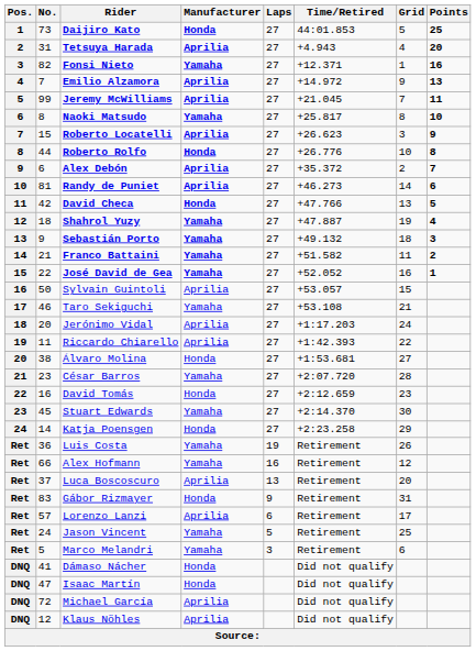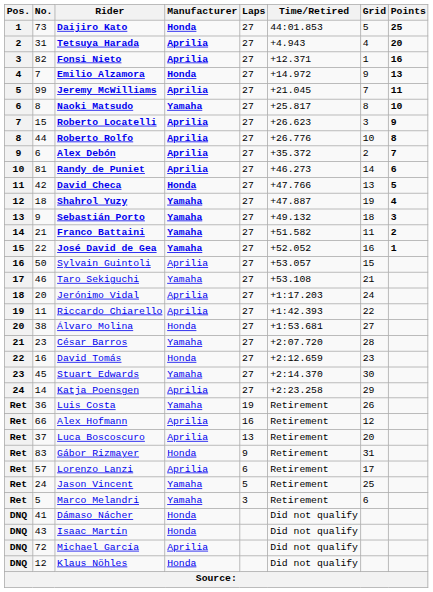 <table class="wikitable" style="font-size: 95%;">
 <tr>
 <th>Pos.</th>
 <th>No.</th>
 <th>Rider</th>
 <th>Manufacturer</th>
 <th>Laps</th>
 <th>Time/Retired</th>
 <th>Grid</th>
 <th>Points</th>
 </tr>
 <tr>
 <th>1</th>
 <td>73</td>
 <td> <strong><a href='#'>Daijiro Kato</a></strong></td>
 <td><strong><a href='#'>Honda</a></strong></td>
 <td>27</td>
 <td>44:01.853</td>
 <td>5</td>
 <td><strong>25</strong></td>
 </tr>
 <tr>
 <th>2</th>
 <td>31</td>
 <td> <strong><a href='#'>Tetsuya Harada</a></strong></td>
 <td><strong><a href='#'>Aprilia</a></strong></td>
 <td>27</td>
 <td>+4.943</td>
 <td>4</td>
 <td><strong>20</strong></td>
 </tr>
 <tr>
 <th>3</th>
 <td>82</td>
 <td> <strong><a href='#'>Fonsi Nieto</a></strong></td>
-<td><strong><a href='#'>Yamaha</a></strong></td>
+<td><strong><a href='#'>Aprilia</a></strong></td>
 <td>27</td>
 <td>+12.371</td>
 <td>1</td>
 <td><strong>16</strong></td>
 </tr>
 <tr>
 <th>4</th>
 <td>7</td>
 <td> <strong><a href='#'>Emilio Alzamora</a></strong></td>
-<td><strong><a href='#'>Aprilia</a></strong></td>
+<td><strong><a href='#'>Honda</a></strong></td>
 <td>27</td>
 <td>+14.972</td>
 <td>9</td>
 <td><strong>13</strong></td>
 </tr>
 <tr>
 <th>5</th>
 <td>99</td>
 <td> <strong><a href='#'>Jeremy McWilliams</a></strong></td>
 <td><strong><a href='#'>Aprilia</a></strong></td>
 <td>27</td>
 <td>+21.045</td>
 <td>7</td>
 <td><strong>11</strong></td>
 </tr>
 <tr>
 <th>6</th>
 <td>8</td>
 <td> <strong><a href='#'>Naoki Matsudo</a></strong></td>
 <td><strong><a href='#'>Yamaha</a></strong></td>
 <td>27</td>
 <td>+25.817</td>
 <td>8</td>
 <td><strong>10</strong></td>
 </tr>
 <tr>
 <th>7</th>
 <td>15</td>
 <td> <strong><a href='#'>Roberto Locatelli</a></strong></td>
 <td><strong><a href='#'>Aprilia</a></strong></td>
 <td>27</td>
 <td>+26.623</td>
 <td>3</td>
 <td><strong>9</strong></td>
 </tr>
 <tr>
 <th>8</th>
 <td>44</td>
 <td> <strong><a href='#'>Roberto Rolfo</a></strong></td>
-<td><strong><a href='#'>Honda</a></strong></td>
+<td><strong><a href='#'>Aprilia</a></strong></td>
 <td>27</td>
 <td>+26.776</td>
 <td>10</td>
 <td><strong>8</strong></td>
 </tr>
 <tr>
 <th>9</th>
 <td>6</td>
 <td> <strong><a href='#'>Alex Debón</a></strong></td>
 <td><strong><a href='#'>Aprilia</a></strong></td>
 <td>27</td>
 <td>+35.372</td>
 <td>2</td>
 <td><strong>7</strong></td>
 </tr>
 <tr>
 <th>10</th>
 <td>81</td>
 <td> <strong><a href='#'>Randy de Puniet</a></strong></td>
 <td><strong><a href='#'>Aprilia</a></strong></td>
 <td>27</td>
 <td>+46.273</td>
 <td>14</td>
 <td><strong>6</strong></td>
 </tr>
 <tr>
 <th>11</th>
 <td>42</td>
 <td> <strong><a href='#'>David Checa</a></strong></td>
 <td><strong><a href='#'>Honda</a></strong></td>
 <td>27</td>
 <td>+47.766</td>
 <td>13</td>
 <td><strong>5</strong></td>
 </tr>
 <tr>
 <th>12</th>
 <td>18</td>
 <td> <strong><a href='#'>Shahrol Yuzy</a></strong></td>
 <td><strong><a href='#'>Yamaha</a></strong></td>
 <td>27</td>
 <td>+47.887</td>
 <td>19</td>
 <td><strong>4</strong></td>
 </tr>
 <tr>
 <th>13</th>
 <td>9</td>
 <td> <strong><a href='#'>Sebastián Porto</a></strong></td>
 <td><strong><a href='#'>Yamaha</a></strong></td>
 <td>27</td>
 <td>+49.132</td>
 <td>18</td>
 <td><strong>3</strong></td>
 </tr>
 <tr>
 <th>14</th>
 <td>21</td>
 <td> <strong><a href='#'>Franco Battaini</a></strong></td>
 <td><strong><a href='#'>Yamaha</a></strong></td>
 <td>27</td>
 <td>+51.582</td>
 <td>11</td>
 <td><strong>2</strong></td>
 </tr>
 <tr>
 <th>15</th>
 <td>22</td>
 <td> <strong><a href='#'>José David de Gea</a></strong></td>
 <td><strong><a href='#'>Yamaha</a></strong></td>
 <td>27</td>
 <td>+52.052</td>
 <td>16</td>
 <td><strong>1</strong></td>
 </tr>
 <tr>
 <th>16</th>
 <td>50</td>
 <td> <a href='#'>Sylvain Guintoli</a></td>
 <td><a href='#'>Aprilia</a></td>
 <td>27</td>
 <td>+53.057</td>
 <td>15</td>
 <td></td>
 </tr>
 <tr>
 <th>17</th>
 <td>46</td>
 <td> <a href='#'>Taro Sekiguchi</a></td>
 <td><a href='#'>Yamaha</a></td>
 <td>27</td>
 <td>+53.108</td>
 <td>21</td>
 <td></td>
 </tr>
 <tr>
 <th>18</th>
 <td>20</td>
 <td> <a href='#'>Jerónimo Vidal</a></td>
 <td><a href='#'>Aprilia</a></td>
 <td>27</td>
 <td>+1:17.203</td>
 <td>24</td>
 <td></td>
 </tr>
 <tr>
 <th>19</th>
 <td>11</td>
 <td> <a href='#'>Riccardo Chiarello</a></td>
 <td><a href='#'>Aprilia</a></td>
 <td>27</td>
 <td>+1:42.393</td>
 <td>22</td>
 <td></td>
 </tr>
 <tr>
 <th>20</th>
 <td>38</td>
 <td> <a href='#'>Álvaro Molina</a></td>
 <td><a href='#'>Honda</a></td>
 <td>27</td>
 <td>+1:53.681</td>
 <td>27</td>
 <td></td>
 </tr>
 <tr>
 <th>21</th>
 <td>23</td>
 <td> <a href='#'>César Barros</a></td>
 <td><a href='#'>Yamaha</a></td>
 <td>27</td>
 <td>+2:07.720</td>
 <td>28</td>
 <td></td>
 </tr>
 <tr>
 <th>22</th>
 <td>16</td>
 <td> <a href='#'>David Tomás</a></td>
 <td><a href='#'>Honda</a></td>
 <td>27</td>
 <td>+2:12.659</td>
 <td>23</td>
 <td></td>
 </tr>
 <tr>
 <th>23</th>
 <td>45</td>
 <td> <a href='#'>Stuart Edwards</a></td>
 <td><a href='#'>Yamaha</a></td>
 <td>27</td>
 <td>+2:14.370</td>
 <td>30</td>
 <td></td>
 </tr>
 <tr>
 <th>24</th>
 <td>14</td>
 <td> <a href='#'>Katja Poensgen</a></td>
-<td><a href='#'>Honda</a></td>
+<td><a href='#'>Aprilia</a></td>
 <td>27</td>
 <td>+2:23.258</td>
 <td>29</td>
 <td></td>
 </tr>
 <tr>
 <th>Ret</th>
 <td>36</td>
 <td> <a href='#'>Luis Costa</a></td>
 <td><a href='#'>Yamaha</a></td>
 <td>19</td>
 <td>Retirement</td>
 <td>26</td>
 <td></td>
 </tr>
 <tr>
 <th>Ret</th>
 <td>66</td>
 <td> <a href='#'>Alex Hofmann</a></td>
-<td><a href='#'>Yamaha</a></td>
+<td><a href='#'>Aprilia</a></td>
 <td>16</td>
 <td>Retirement</td>
 <td>12</td>
 <td></td>
 </tr>
 <tr>
 <th>Ret</th>
 <td>37</td>
 <td> <a href='#'>Luca Boscoscuro</a></td>
 <td><a href='#'>Aprilia</a></td>
 <td>13</td>
 <td>Retirement</td>
 <td>20</td>
 <td></td>
 </tr>
 <tr>
 <th>Ret</th>
 <td>83</td>
 <td> <a href='#'>Gábor Rizmayer</a></td>
 <td><a href='#'>Honda</a></td>
 <td>9</td>
 <td>Retirement</td>
 <td>31</td>
 <td></td>
 </tr>
 <tr>
 <th>Ret</th>
 <td>57</td>
 <td> <a href='#'>Lorenzo Lanzi</a></td>
 <td><a href='#'>Aprilia</a></td>
 <td>6</td>
 <td>Retirement</td>
 <td>17</td>
 <td></td>
 </tr>
 <tr>
 <th>Ret</th>
 <td>24</td>
 <td> <a href='#'>Jason Vincent</a></td>
 <td><a href='#'>Yamaha</a></td>
 <td>5</td>
 <td>Retirement</td>
 <td>25</td>
 <td></td>
 </tr>
 <tr>
 <th>Ret</th>
 <td>5</td>
 <td> <a href='#'>Marco Melandri</a></td>
 <td><a href='#'>Yamaha</a></td>
 <td>3</td>
 <td>Retirement</td>
 <td>6</td>
 <td></td>
 </tr>
 <tr>
 <th>DNQ</th>
 <td>41</td>
 <td> <a href='#'>Dámaso Nácher</a></td>
 <td><a href='#'>Honda</a></td>
 <td></td>
 <td>Did not qualify</td>
 <td></td>
 <td></td>
 </tr>
 <tr>
 <th>DNQ</th>
-<td>47</td>
+<td>43</td>
 <td> <a href='#'>Isaac Martín</a></td>
 <td><a href='#'>Honda</a></td>
 <td></td>
 <td>Did not qualify</td>
 <td></td>
 <td></td>
 </tr>
 <tr>
 <th>DNQ</th>
 <td>72</td>
 <td> <a href='#'>Michael García</a></td>
 <td><a href='#'>Aprilia</a></td>
 <td></td>
 <td>Did not qualify</td>
 <td></td>
 <td></td>
 </tr>
 <tr>
 <th>DNQ</th>
 <td>12</td>
 <td> <a href='#'>Klaus Nöhles</a></td>
-<td><a href='#'>Aprilia</a></td>
+<td><a href='#'>Honda</a></td>
 <td></td>
 <td>Did not qualify</td>
 <td></td>
 <td></td>
 </tr>
 <tr>
 <th colspan=8>Source: </th>
 </tr>
 </table>
